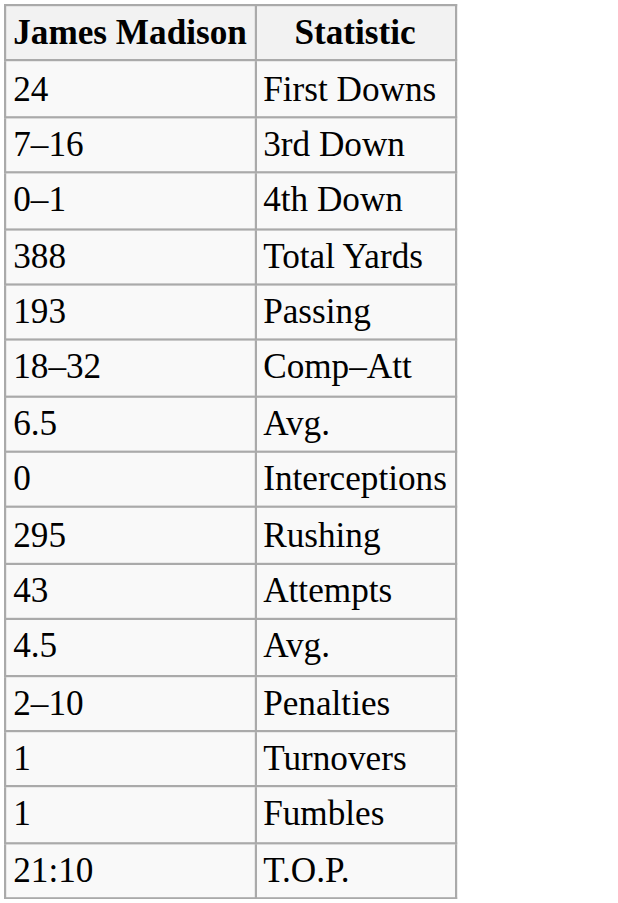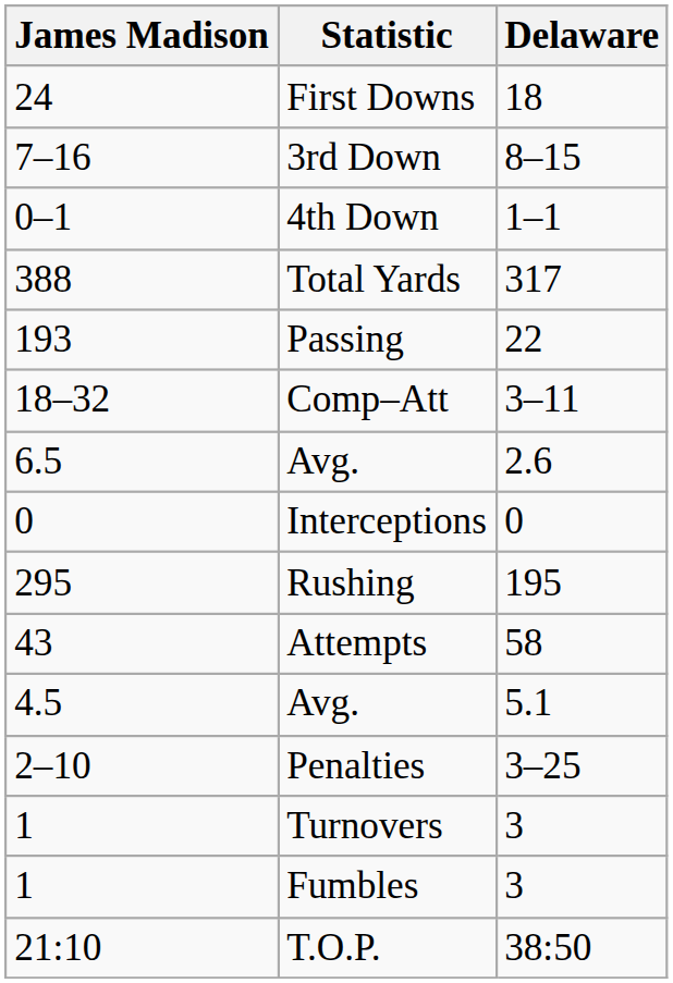 <table class="wikitable">
 <tr>
 <th>James Madison</th>
 <th>Statistic</th>
+<th>Delaware</th>
 </tr>
 <tr>
 <td>24</td>
 <td>First Downs</td>
+<td>18</td>
 </tr>
 <tr>
 <td>7–16</td>
 <td>3rd Down</td>
+<td>8–15</td>
 </tr>
 <tr>
 <td>0–1</td>
 <td>4th Down</td>
+<td>1–1</td>
 </tr>
 <tr>
 <td>388</td>
 <td>Total Yards</td>
+<td>317</td>
 </tr>
 <tr>
 <td>193</td>
 <td>Passing</td>
+<td>22</td>
 </tr>
 <tr>
 <td>18–32</td>
 <td>Comp–Att</td>
+<td>3–11</td>
 </tr>
 <tr>
 <td>6.5</td>
 <td>Avg.</td>
+<td>2.6</td>
 </tr>
 <tr>
 <td>0</td>
 <td>Interceptions</td>
+<td>0</td>
 </tr>
 <tr>
 <td>295</td>
 <td>Rushing</td>
+<td>195</td>
 </tr>
 <tr>
 <td>43</td>
 <td>Attempts</td>
+<td>58</td>
 </tr>
 <tr>
 <td>4.5</td>
 <td>Avg.</td>
+<td>5.1</td>
 </tr>
 <tr>
 <td>2–10</td>
 <td>Penalties</td>
+<td>3–25</td>
 </tr>
 <tr>
 <td>1</td>
 <td>Turnovers</td>
+<td>3</td>
 </tr>
 <tr>
 <td>1</td>
 <td>Fumbles</td>
+<td>3</td>
 </tr>
 <tr>
 <td>21:10</td>
 <td>T.O.P.</td>
+<td>38:50</td>
 </tr>
 </table>
